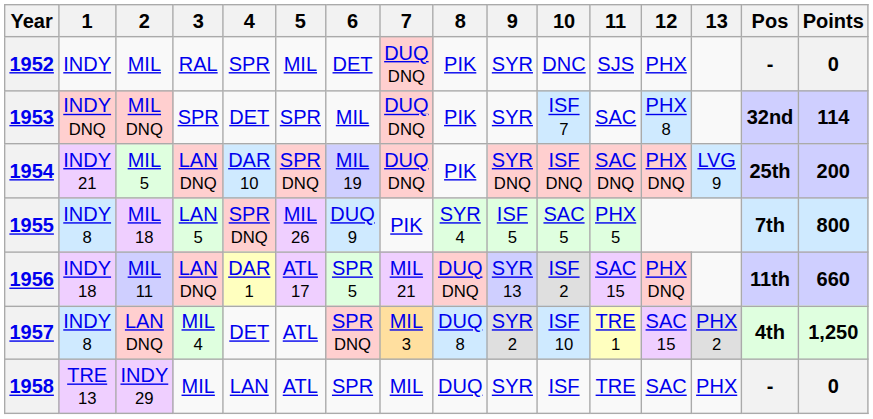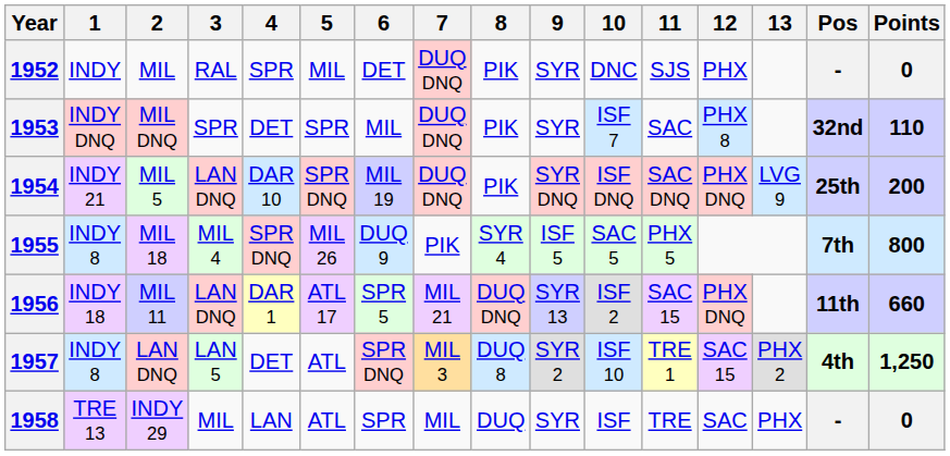 <table class="wikitable" style="text-align:center; font-size:90%">
 <tr>
 <th>Year</th>
 <th>1</th>
 <th>2</th>
 <th>3</th>
 <th>4</th>
 <th>5</th>
 <th>6</th>
 <th>7</th>
 <th>8</th>
 <th>9</th>
 <th>10</th>
 <th>11</th>
 <th>12</th>
 <th>13</th>
 <th>Pos</th>
 <th>Points</th>
 </tr>
 <tr>
 <th rowspan=1><a href='#'>1952</a></th>
 <td><a href='#'>INDY</a><br><small> </small></td>
 <td><a href='#'>MIL</a><br><small> </small></td>
 <td><a href='#'>RAL</a><br><small> </small></td>
 <td><a href='#'>SPR</a><br><small> </small></td>
 <td><a href='#'>MIL</a><br><small> </small></td>
 <td><a href='#'>DET</a><br><small> </small></td>
 <td style="background:#FFCFCF;"><a href='#'>DUQ</a><br><small>DNQ</small></td>
 <td><a href='#'>PIK</a><br><small> </small></td>
 <td><a href='#'>SYR</a><br><small> </small></td>
 <td><a href='#'>DNC</a><br><small> </small></td>
 <td><a href='#'>SJS</a><br><small> </small></td>
 <td><a href='#'>PHX</a><br><small> </small></td>
 <td colspan=1></td>
 <th>-</th>
 <th>0</th>
 </tr>
 <tr>
 <th rowspan=1><a href='#'>1953</a></th>
 <td style="background:#FFCFCF;"><a href='#'>INDY</a><br><small>DNQ</small></td>
 <td style="background:#FFCFCF;"><a href='#'>MIL</a><br><small>DNQ</small></td>
 <td><a href='#'>SPR</a><br><small> </small></td>
 <td><a href='#'>DET</a><br><small> </small></td>
 <td><a href='#'>SPR</a><br><small></small></td>
 <td><a href='#'>MIL</a><br><small></small></td>
 <td style="background:#FFCFCF;"><a href='#'>DUQ</a><br><small>DNQ</small></td>
 <td><a href='#'>PIK</a><br><small> </small></td>
 <td><a href='#'>SYR</a><br><small></small></td>
 <td style="background:#CFEAFF;"><a href='#'>ISF</a><br><small>7</small></td>
 <td><a href='#'>SAC</a><br><small> </small></td>
 <td style="background:#CFEAFF;"><a href='#'>PHX</a><br><small>8</small></td>
 <td colspan=1></td>
 <th style="background:#CFCFFF;">32nd</th>
-<th style="background:#CFCFFF;">114</th>
+<th style="background:#CFCFFF;">110</th>
 </tr>
 <tr>
 <th rowspan=1><a href='#'>1954</a></th>
 <td style="background:#EFCFFF;"><a href='#'>INDY</a><br><small>21</small></td>
 <td style="background:#DFFFDF;"><a href='#'>MIL</a><br><small>5</small></td>
 <td style="background:#FFCFCF;"><a href='#'>LAN</a><br><small>DNQ</small></td>
 <td style="background:#CFEAFF;"><a href='#'>DAR</a><br><small>10</small></td>
 <td style="background:#FFCFCF;"><a href='#'>SPR</a><br><small>DNQ</small></td>
 <td style="background:#CFCFFF;"><a href='#'>MIL</a><br><small>19</small></td>
 <td style="background:#FFCFCF;"><a href='#'>DUQ</a><br><small>DNQ</small></td>
 <td><a href='#'>PIK</a><br><small> </small></td>
 <td style="background:#FFCFCF;"><a href='#'>SYR</a><br><small>DNQ</small></td>
 <td style="background:#FFCFCF;"><a href='#'>ISF</a><br><small>DNQ</small></td>
 <td style="background:#FFCFCF;"><a href='#'>SAC</a><br><small>DNQ</small></td>
 <td style="background:#FFCFCF;"><a href='#'>PHX</a><br><small>DNQ</small></td>
 <td style="background:#CFEAFF;"><a href='#'>LVG</a><br><small>9</small></td>
 <th style="background:#CFCFFF;">25th</th>
 <th style="background:#CFCFFF;">200</th>
 </tr>
 <tr>
 <th rowspan=1><a href='#'>1955</a></th>
 <td style="background:#CFEAFF;"><a href='#'>INDY</a><br><small>8</small></td>
 <td style="background:#EFCFFF;"><a href='#'>MIL</a><br><small>18</small></td>
-<td style="background:#DFFFDF;"><a href='#'>LAN</a><br><small>5</small></td>
+<td style="background:#DFFFDF;"><a href='#'>MIL</a><br><small>4</small></td>
 <td style="background:#FFCFCF;"><a href='#'>SPR</a><br><small>DNQ</small></td>
 <td style="background:#EFCFFF;"><a href='#'>MIL</a><br><small>26</small></td>
 <td style="background:#CFEAFF;"><a href='#'>DUQ</a><br><small>9</small></td>
 <td><a href='#'>PIK</a><br><small> </small></td>
 <td style="background:#DFFFDF;"><a href='#'>SYR</a><br><small>4</small></td>
 <td style="background:#DFFFDF;"><a href='#'>ISF</a><br><small>5</small></td>
 <td style="background:#DFFFDF;"><a href='#'>SAC</a><br><small>5</small></td>
 <td style="background:#DFFFDF;"><a href='#'>PHX</a><br><small>5</small></td>
 <td colspan=2></td>
 <th style="background:#CFEAFF;">7th</th>
 <th style="background:#CFEAFF;">800</th>
 </tr>
 <tr>
 <th rowspan=1><a href='#'>1956</a></th>
 <td style="background:#EFCFFF;"><a href='#'>INDY</a><br><small>18</small></td>
 <td style="background:#CFCFFF;"><a href='#'>MIL</a><br><small>11</small></td>
 <td style="background:#FFCFCF;"><a href='#'>LAN</a><br><small>DNQ</small></td>
 <td style="background:#FFFFBF;"><a href='#'>DAR</a><br><small>1</small></td>
 <td style="background:#EFCFFF;"><a href='#'>ATL</a><br><small>17</small></td>
 <td style="background:#DFFFDF;"><a href='#'>SPR</a><br><small>5</small></td>
 <td style="background:#EFCFFF;"><a href='#'>MIL</a><br><small>21</small></td>
 <td style="background:#FFCFCF;"><a href='#'>DUQ</a><br><small>DNQ</small></td>
 <td style="background:#CFCFFF;"><a href='#'>SYR</a><br><small>13</small></td>
 <td style="background:#DFDFDF;"><a href='#'>ISF</a><br><small>2</small></td>
 <td style="background:#EFCFFF;"><a href='#'>SAC</a><br><small>15</small></td>
 <td style="background:#FFCFCF;"><a href='#'>PHX</a><br><small>DNQ</small></td>
 <td colspan=1></td>
 <th style="background:#CFCFFF;">11th</th>
 <th style="background:#CFCFFF;">660</th>
 </tr>
 <tr>
 <th rowspan=1><a href='#'>1957</a></th>
 <td style="background:#CFEAFF;"><a href='#'>INDY</a><br><small>8</small></td>
 <td style="background:#FFCFCF;"><a href='#'>LAN</a><br><small>DNQ</small></td>
-<td style="background:#DFFFDF;"><a href='#'>MIL</a><br><small>4</small></td>
+<td style="background:#DFFFDF;"><a href='#'>LAN</a><br><small>5</small></td>
 <td><a href='#'>DET</a><br><small> </small></td>
 <td><a href='#'>ATL</a><br><small> </small></td>
 <td style="background:#FFCFCF;"><a href='#'>SPR</a><br><small>DNQ</small></td>
 <td style="background:#FFDF9F;"><a href='#'>MIL</a><br><small>3</small></td>
 <td style="background:#CFEAFF;"><a href='#'>DUQ</a><br><small>8</small></td>
 <td style="background:#DFDFDF;"><a href='#'>SYR</a><br><small>2</small></td>
 <td style="background:#CFEAFF;"><a href='#'>ISF</a><br><small>10</small></td>
 <td style="background:#FFFFBF;"><a href='#'>TRE</a><br><small>1</small></td>
 <td style="background:#EFCFFF;"><a href='#'>SAC</a><br><small>15</small></td>
 <td style="background:#DFDFDF;"><a href='#'>PHX</a><br><small>2</small></td>
 <th style="background:#DFFFDF;">4th</th>
 <th style="background:#DFFFDF;">1,250</th>
 </tr>
 <tr>
 <th rowspan=1><a href='#'>1958</a></th>
 <td style="background:#EFCFFF;"><a href='#'>TRE</a><br><small>13</small></td>
 <td style="background:#EFCFFF;"><a href='#'>INDY</a><br><small>29</small></td>
 <td><a href='#'>MIL</a><br><small> </small></td>
 <td><a href='#'>LAN</a></td>
 <td><a href='#'>ATL</a></td>
 <td><a href='#'>SPR</a></td>
 <td><a href='#'>MIL</a></td>
 <td><a href='#'>DUQ</a></td>
 <td><a href='#'>SYR</a><br><small> </small></td>
 <td><a href='#'>ISF</a><br><small> </small></td>
 <td><a href='#'>TRE</a></td>
 <td><a href='#'>SAC</a></td>
 <td><a href='#'>PHX</a></td>
 <th>-</th>
 <th>0</th>
 </tr>
 </table>
